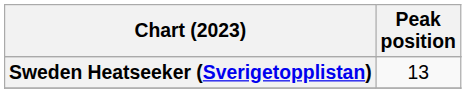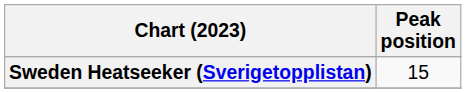 <table class="wikitable sortable plainrowheaders" style="text-align:center">
 <tr>
 <th scope="col">Chart (2023)</th>
 <th scope="col">Peak<br>position</th>
 </tr>
 <tr>
 </tr>
 <tr>
 </tr>
 <tr>
 </tr>
 <tr>
 </tr>
 <tr>
 </tr>
 <tr>
 <th scope="row">Sweden Heatseeker (<a href='#'>Sverigetopplistan</a>)</th>
-<td>13</td>
+<td>15</td>
 </tr>
 <tr>
 </tr>
 <tr>
 </tr>
 <tr>
 </tr>
 <tr>
 </tr>
 </table>
